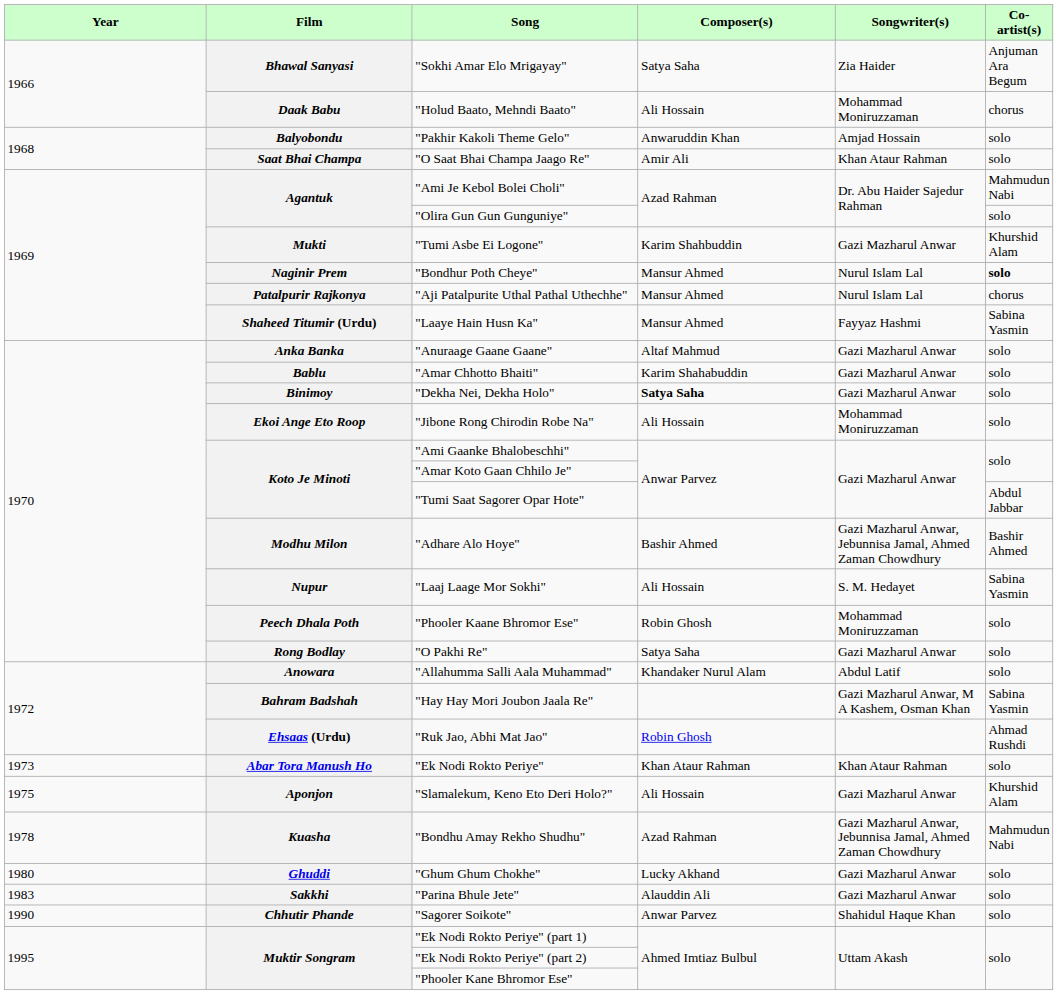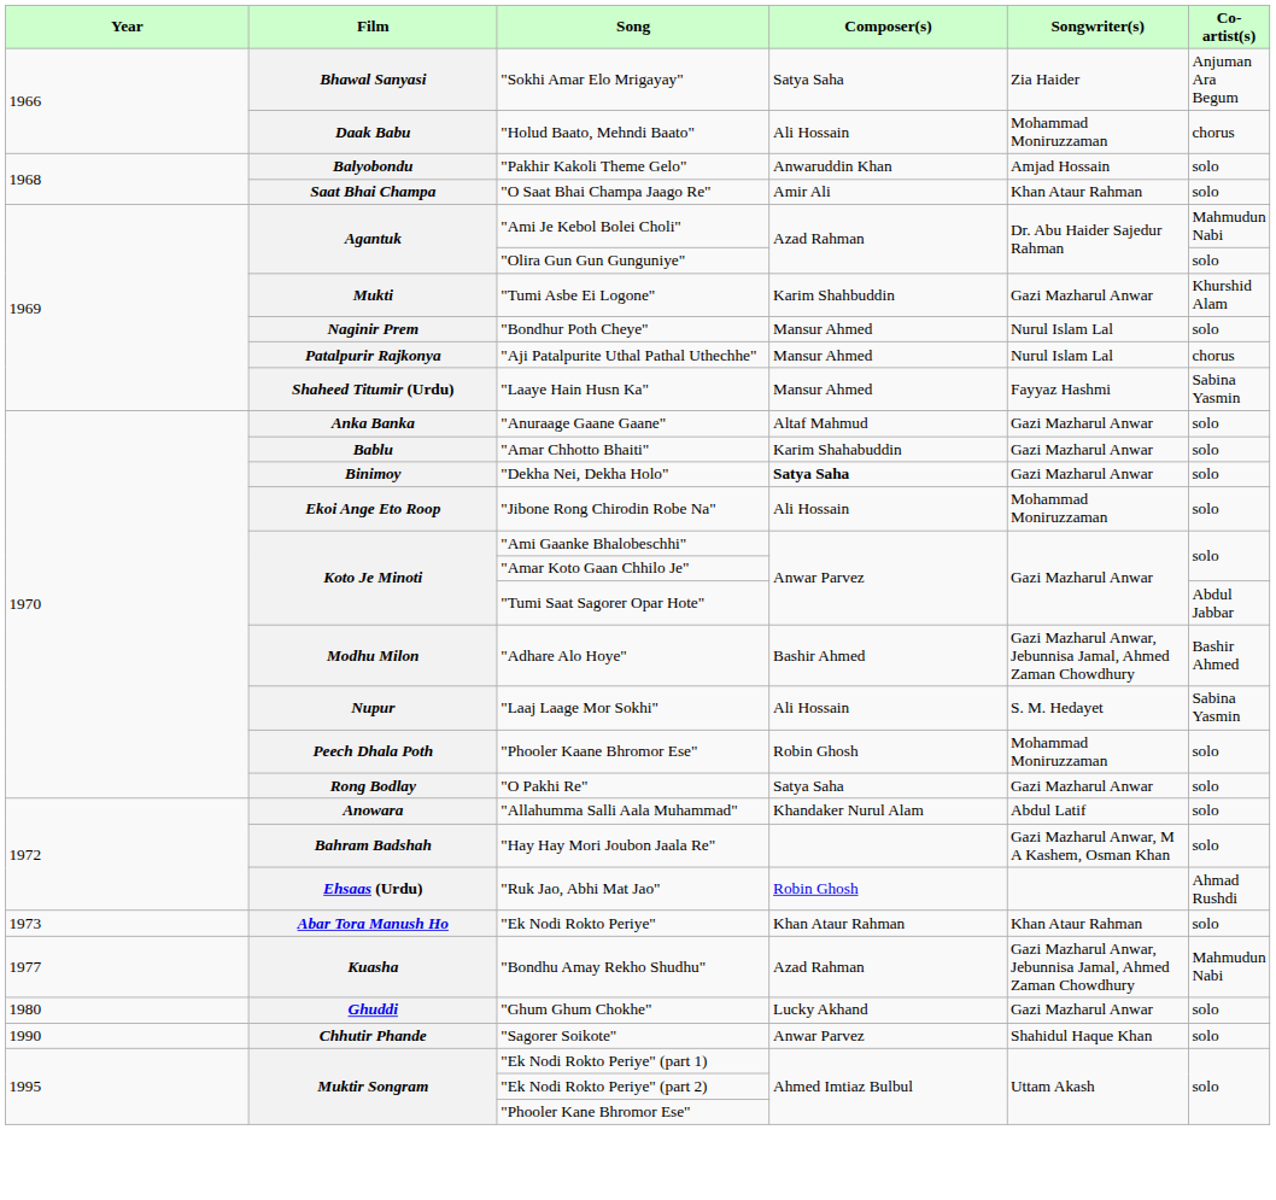 <table class="wikitable plainrowheaders" width="100%" textcolor:#000;">
 <tr style="background:#cfc; text-align:center;">
 <td scope="col" width=21%><strong>Year</strong></td>
 <td scope="col" width=21%><strong>Film</strong></td>
 <td scope="col" width=23%><strong>Song</strong></td>
 <td scope="col" width=20%><strong>Composer(s)</strong></td>
 <td scope="col" width=20%><strong>Songwriter(s)</strong></td>
 <td scope="col" width=21%><strong>Co-artist(s)</strong></td>
 </tr>
 <tr>
 <td rowspan=2>1966</td>
 <th><em>Bhawal Sanyasi</em></th>
 <td>"Sokhi Amar Elo Mrigayay"</td>
 <td>Satya Saha</td>
 <td>Zia Haider</td>
 <td>Anjuman Ara Begum</td>
 </tr>
 <tr>
 <th><em>Daak Babu</em></th>
 <td>"Holud Baato, Mehndi Baato"</td>
 <td>Ali Hossain</td>
 <td>Mohammad Moniruzzaman</td>
 <td>chorus</td>
 </tr>
 <tr>
 <td rowspan=2>1968</td>
 <th><em>Balyobondu</em></th>
 <td>"Pakhir Kakoli Theme Gelo"</td>
 <td>Anwaruddin Khan</td>
 <td>Amjad Hossain</td>
 <td>solo</td>
 </tr>
 <tr>
 <th><em>Saat Bhai Champa</em></th>
 <td>"O Saat Bhai Champa Jaago Re"</td>
 <td>Amir Ali</td>
 <td>Khan Ataur Rahman</td>
 <td>solo</td>
 </tr>
 <tr>
 <td rowspan=6>1969</td>
 <th rowspan=2><em>Agantuk</em></th>
 <td>"Ami Je Kebol Bolei Choli"</td>
 <td rowspan=2>Azad Rahman</td>
 <td rowspan=2>Dr. Abu Haider Sajedur Rahman</td>
 <td>Mahmudun Nabi</td>
 </tr>
 <tr>
 <td>"Olira Gun Gun Gunguniye"</td>
 <td>solo</td>
 </tr>
 <tr>
 <th><em>Mukti</em></th>
 <td>"Tumi Asbe Ei Logone"</td>
 <td>Karim Shahbuddin</td>
 <td>Gazi Mazharul Anwar</td>
 <td>Khurshid Alam</td>
 </tr>
 <tr>
 <th><em>Naginir Prem</em></th>
 <td>"Bondhur Poth Cheye"</td>
 <td>Mansur Ahmed</td>
 <td>Nurul Islam Lal</td>
-<td><strong>solo</strong></td>
+<td>solo</td>
 </tr>
 <tr>
 <th><em>Patalpurir Rajkonya</em></th>
 <td>"Aji Patalpurite Uthal Pathal Uthechhe"</td>
 <td>Mansur Ahmed</td>
 <td>Nurul Islam Lal</td>
 <td>chorus</td>
 </tr>
 <tr>
 <th><em>Shaheed Titumir</em> (Urdu)</th>
 <td>"Laaye Hain Husn Ka"</td>
 <td>Mansur Ahmed</td>
 <td>Fayyaz Hashmi</td>
 <td>Sabina Yasmin</td>
 </tr>
 <tr>
 <td rowspan=11>1970</td>
 <th><em>Anka Banka</em></th>
 <td>"Anuraage Gaane Gaane"</td>
 <td>Altaf Mahmud</td>
 <td>Gazi Mazharul Anwar</td>
 <td>solo</td>
 </tr>
 <tr>
 <th><em>Bablu</em></th>
 <td>"Amar Chhotto Bhaiti"</td>
 <td>Karim Shahabuddin</td>
 <td>Gazi Mazharul Anwar</td>
 <td>solo</td>
 </tr>
 <tr>
 <th><em>Binimoy</em></th>
 <td>"Dekha Nei, Dekha Holo"</td>
 <td><strong>Satya Saha</strong></td>
 <td>Gazi Mazharul Anwar</td>
 <td>solo</td>
 </tr>
 <tr>
 <th><em>Ekoi Ange Eto Roop</em></th>
 <td>"Jibone Rong Chirodin Robe Na"</td>
 <td>Ali Hossain</td>
 <td>Mohammad Moniruzzaman</td>
 <td>solo</td>
 </tr>
 <tr>
 <th rowspan=3><em>Koto Je Minoti</em></th>
 <td>"Ami Gaanke Bhalobeschhi"</td>
 <td rowspan=3>Anwar Parvez</td>
 <td rowspan=3>Gazi Mazharul Anwar</td>
 <td rowspan=2>solo</td>
 </tr>
 <tr>
 <td>"Amar Koto Gaan Chhilo Je"</td>
 </tr>
 <tr>
 <td>"Tumi Saat Sagorer Opar Hote"</td>
 <td>Abdul Jabbar</td>
 </tr>
 <tr>
 <th rowspan=1><em>Modhu Milon</em></th>
 <td>"Adhare Alo Hoye"</td>
 <td>Bashir Ahmed</td>
 <td>Gazi Mazharul Anwar, Jebunnisa Jamal, Ahmed Zaman Chowdhury</td>
 <td>Bashir Ahmed</td>
 </tr>
 <tr>
 <th><em>Nupur</em></th>
 <td>"Laaj Laage Mor Sokhi"</td>
 <td>Ali Hossain</td>
 <td>S. M. Hedayet</td>
 <td>Sabina Yasmin</td>
 </tr>
 <tr>
 <th><em>Peech Dhala Poth</em></th>
 <td>"Phooler Kaane Bhromor Ese"</td>
 <td>Robin Ghosh</td>
 <td>Mohammad Moniruzzaman</td>
 <td>solo</td>
 </tr>
 <tr>
 <th><em>Rong Bodlay</em></th>
 <td>"O Pakhi Re"</td>
 <td>Satya Saha</td>
 <td>Gazi Mazharul Anwar</td>
 <td>solo</td>
 </tr>
 <tr>
 <td rowspan=3>1972</td>
 <th><em>Anowara</em></th>
 <td>"Allahumma Salli Aala Muhammad"</td>
 <td>Khandaker Nurul Alam</td>
 <td>Abdul Latif</td>
 <td>solo</td>
 </tr>
 <tr>
 <th><em>Bahram Badshah</em></th>
 <td>"Hay Hay Mori Joubon Jaala Re"</td>
 <td></td>
 <td>Gazi Mazharul Anwar, M A Kashem, Osman Khan</td>
-<td>Sabina Yasmin</td>
+<td>solo</td>
 </tr>
 <tr>
 <th><em><a href='#'>Ehsaas</a></em> (Urdu)</th>
 <td>"Ruk Jao, Abhi Mat Jao"</td>
 <td><a href='#'>Robin Ghosh</a></td>
 <td></td>
 <td>Ahmad Rushdi</td>
 </tr>
 <tr>
 <td>1973</td>
 <th><em><a href='#'>Abar Tora Manush Ho</a></em></th>
 <td>"Ek Nodi Rokto Periye"</td>
 <td>Khan Ataur Rahman</td>
 <td>Khan Ataur Rahman</td>
 <td>solo</td>
 </tr>
 <tr>
-<td>1975</td>
-<th><em>Aponjon</em></th>
-<td>"Slamalekum, Keno Eto Deri Holo?"</td>
-<td>Ali Hossain</td>
-<td>Gazi Mazharul Anwar</td>
-<td>Khurshid Alam</td>
-</tr>
-<tr>
-<td>1978</td>
+<td>1977</td>
 <th><em>Kuasha</em></th>
 <td>"Bondhu Amay Rekho Shudhu"</td>
 <td>Azad Rahman</td>
 <td>Gazi Mazharul Anwar, Jebunnisa Jamal, Ahmed Zaman Chowdhury</td>
 <td>Mahmudun Nabi</td>
 </tr>
 <tr>
 <td>1980</td>
 <th><em><a href='#'>Ghuddi</a></em></th>
 <td>"Ghum Ghum Chokhe"</td>
 <td>Lucky Akhand</td>
-<td>Gazi Mazharul Anwar</td>
-<td>solo</td>
-</tr>
-<tr>
-<td>1983</td>
-<th><em>Sakkhi</em></th>
-<td>"Parina Bhule Jete" </td>
-<td>Alauddin Ali</td>
 <td>Gazi Mazharul Anwar</td>
 <td>solo</td>
 </tr>
 <tr>
 <td>1990</td>
 <th><em>Chhutir Phande</em></th>
 <td>"Sagorer Soikote"</td>
 <td>Anwar Parvez</td>
 <td>Shahidul Haque Khan</td>
 <td>solo</td>
 </tr>
 <tr>
 <td rowspan=3>1995</td>
 <th Rowspan=3><em>Muktir Songram</em></th>
 <td>"Ek Nodi Rokto Periye" (part 1)</td>
 <td rowspan=3>Ahmed Imtiaz Bulbul</td>
 <td rowspan=3>Uttam Akash</td>
 <td rowspan=3>solo</td>
 </tr>
 <tr>
 <td>"Ek Nodi Rokto Periye" (part 2)</td>
 </tr>
 <tr>
 <td>"Phooler Kane Bhromor Ese"</td>
 </tr>
 </table>
